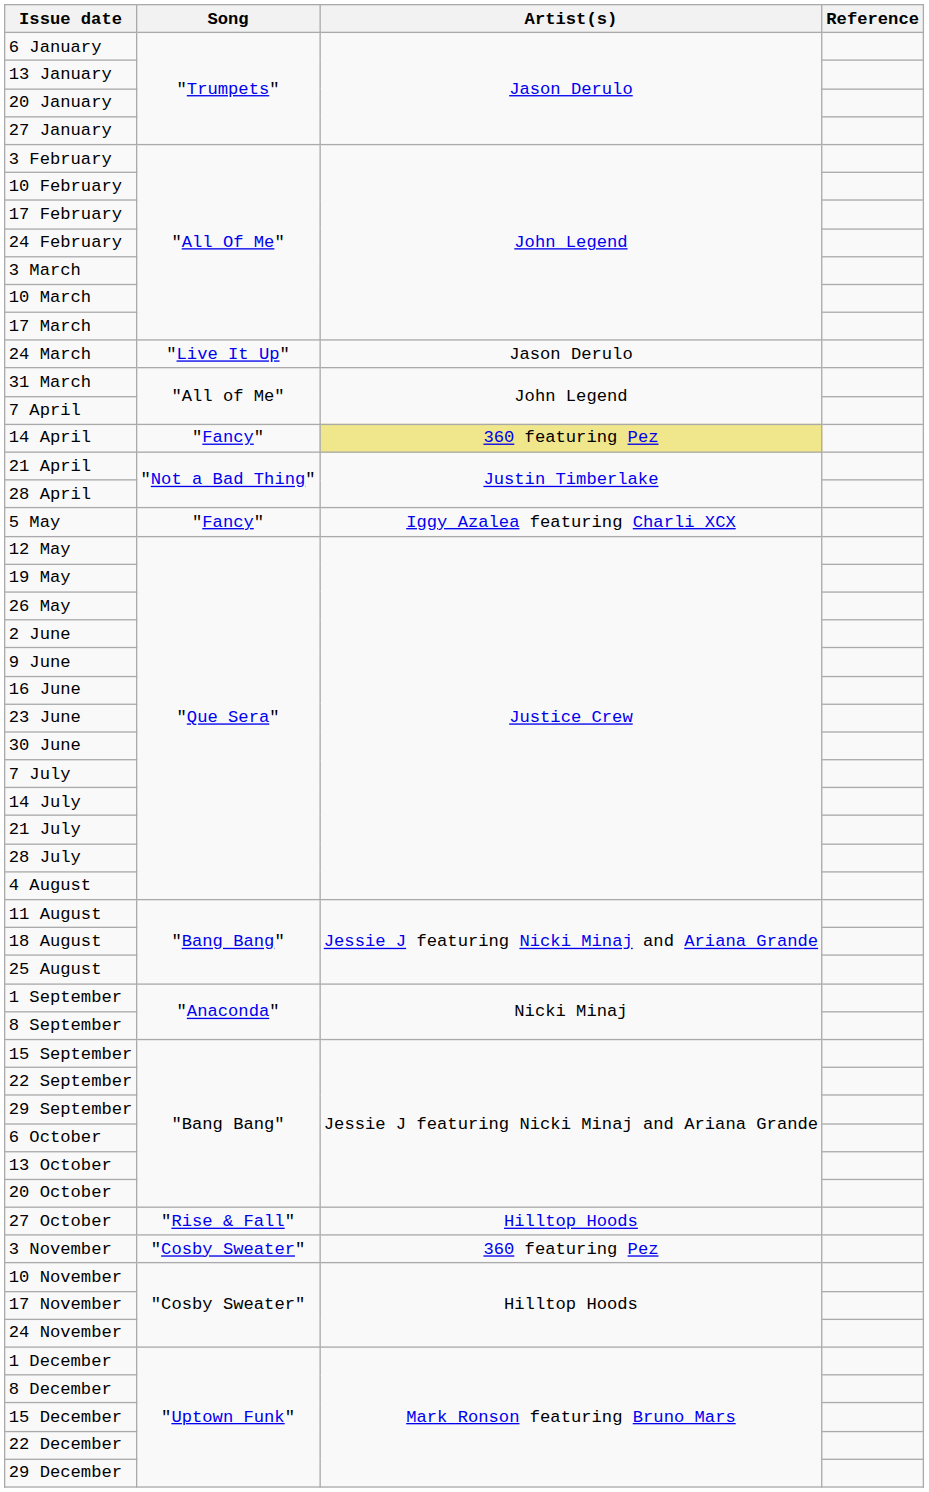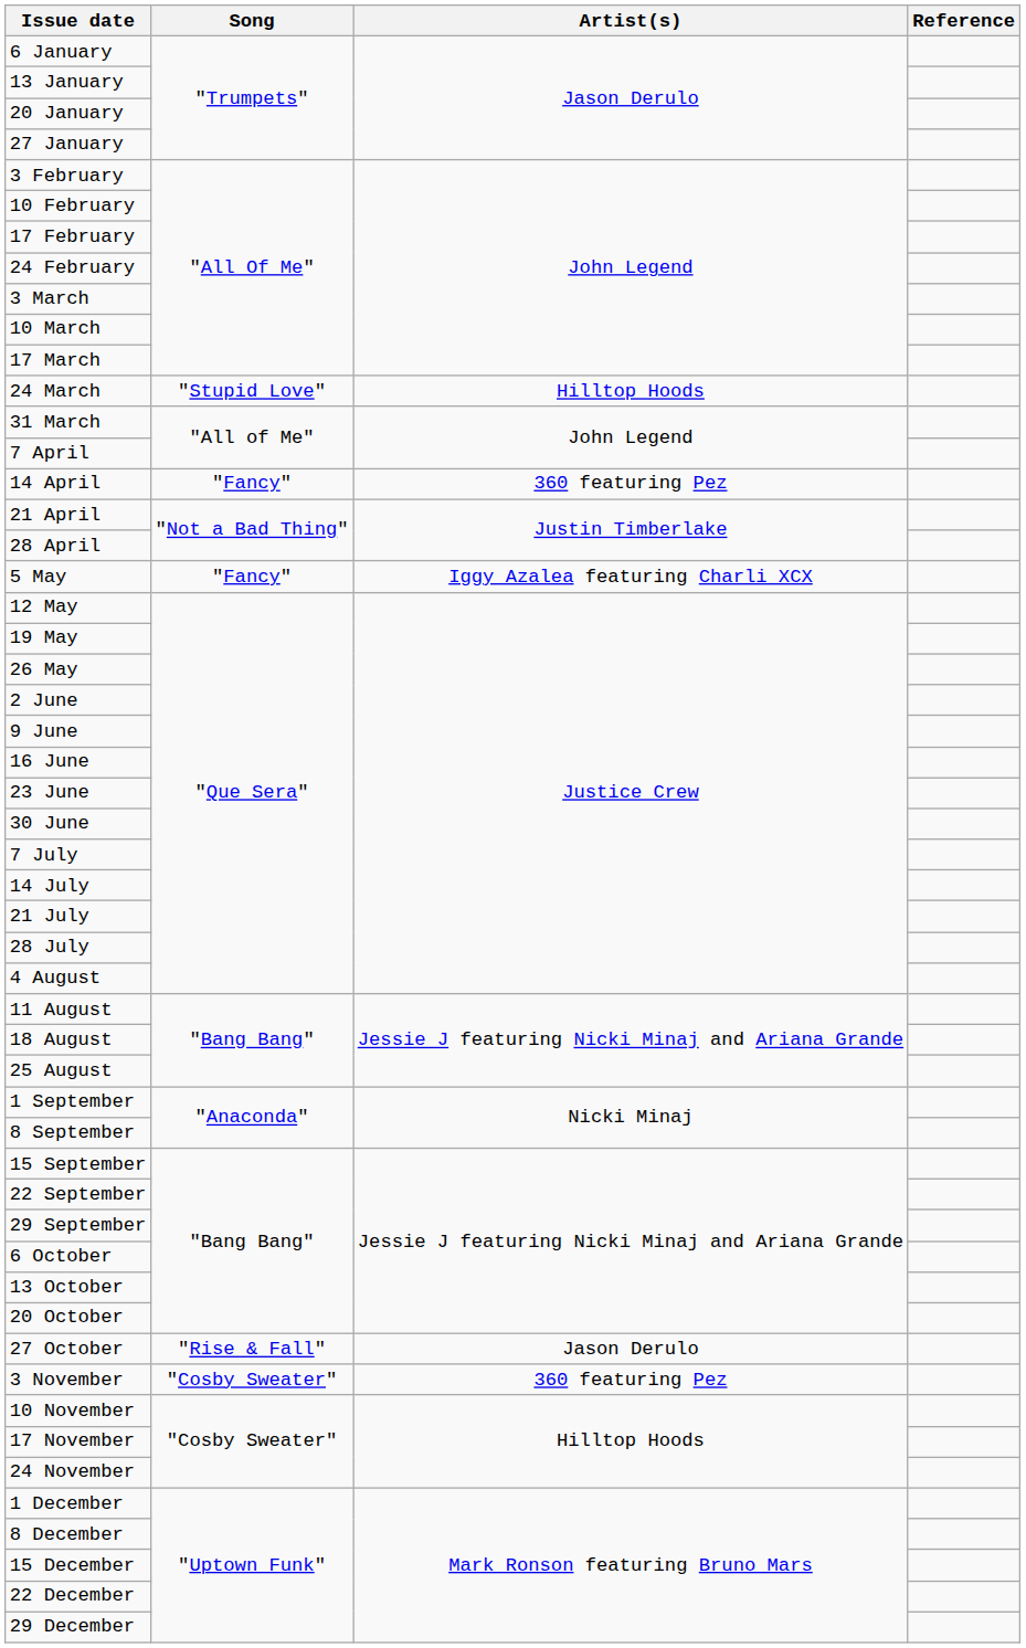 <table class="wikitable">
 <tr>
 <th>Issue date</th>
 <th>Song</th>
 <th>Artist(s)</th>
 <th>Reference</th>
 </tr>
 <tr>
 <td align="left">6 January</td>
 <td align="center" rowspan="4">"<a href='#'>Trumpets</a>"</td>
 <td align="center" rowspan="4"><a href='#'>Jason Derulo</a></td>
 <td align="center"></td>
 </tr>
 <tr>
 <td align="left">13 January</td>
 <td align="center"></td>
 </tr>
 <tr>
 <td align="left">20 January</td>
 <td align="center"></td>
 </tr>
 <tr>
 <td align="left">27 January</td>
 <td align="center"></td>
 </tr>
 <tr>
 <td align="left">3 February</td>
 <td align="center" rowspan="7">"<a href='#'>All Of Me</a>"</td>
 <td align="center" rowspan="7"><a href='#'>John Legend</a></td>
 <td align="center"></td>
 </tr>
 <tr>
 <td align="left">10 February</td>
 <td align="center"></td>
 </tr>
 <tr>
 <td align="left">17 February</td>
 <td align="center"></td>
 </tr>
 <tr>
 <td align="left">24 February</td>
 <td align="center"></td>
 </tr>
 <tr>
 <td align="left">3 March</td>
 <td align="center"></td>
 </tr>
 <tr>
 <td align="left">10 March</td>
 <td align="center"></td>
 </tr>
 <tr>
 <td align="left">17 March</td>
 <td align="center"></td>
 </tr>
 <tr>
 <td align="left">24 March</td>
-<td align="center">"<a href='#'>Live It Up</a>"</td>
-<td align="center">Jason Derulo</td>
+<td align="center">"<a href='#'>Stupid Love</a>"</td>
+<td align="center"><a href='#'>Hilltop Hoods</a></td>
 <td align="center"></td>
 </tr>
 <tr>
 <td align="left">31 March</td>
 <td align="center" rowspan="2">"All of Me"</td>
 <td align="center" rowspan="2">John Legend</td>
 <td align="center"></td>
 </tr>
 <tr>
 <td align="left">7 April</td>
 <td align="center"></td>
 </tr>
 <tr>
 <td align="left">14 April</td>
 <td align="center">"<a href='#'>Fancy</a>"</td>
-<td align="center" style="background: khaki;"><a href='#'>360</a> featuring <a href='#'>Pez</a></td>
+<td align="center"><a href='#'>360</a> featuring <a href='#'>Pez</a></td>
 <td align="center"></td>
 </tr>
 <tr>
 <td align="left">21 April</td>
 <td align="center" rowspan="2">"<a href='#'>Not a Bad Thing</a>"</td>
 <td align="center" rowspan="2"><a href='#'>Justin Timberlake</a></td>
 <td align="center"></td>
 </tr>
 <tr>
 <td align="left">28 April</td>
 <td align="center"></td>
 </tr>
 <tr>
 <td align="left">5 May</td>
 <td align="center">"<a href='#'>Fancy</a>"</td>
 <td align="center"><a href='#'>Iggy Azalea</a> featuring <a href='#'>Charli XCX</a></td>
 <td align="center"></td>
 </tr>
 <tr>
 <td align="left">12 May</td>
 <td align="center" rowspan="13">"<a href='#'>Que Sera</a>"</td>
 <td align="center" rowspan="13"><a href='#'>Justice Crew</a></td>
 <td align="center"></td>
 </tr>
 <tr>
 <td align="left">19 May</td>
 <td align="center"></td>
 </tr>
 <tr>
 <td align="left">26 May</td>
 <td align="center"></td>
 </tr>
 <tr>
 <td align="left">2 June</td>
 <td align="center"></td>
 </tr>
 <tr>
 <td align="left">9 June</td>
 <td align="center"></td>
 </tr>
 <tr>
 <td align="left">16 June</td>
 <td align="center"></td>
 </tr>
 <tr>
 <td align="left">23 June</td>
 <td align="center"></td>
 </tr>
 <tr>
 <td align="left">30 June</td>
 <td align="center"></td>
 </tr>
 <tr>
 <td align="left">7 July</td>
 <td align="center"></td>
 </tr>
 <tr>
 <td align="left">14 July</td>
 <td align="center"></td>
 </tr>
 <tr>
 <td align="left">21 July</td>
 <td align="center"></td>
 </tr>
 <tr>
 <td align="left">28 July</td>
 <td align="center"></td>
 </tr>
 <tr>
 <td align="left">4 August</td>
 <td align="center"></td>
 </tr>
 <tr>
 <td align="left">11 August</td>
 <td align="center" rowspan="3">"<a href='#'>Bang Bang</a>"</td>
 <td align="center" rowspan="3"><a href='#'>Jessie J</a> featuring <a href='#'>Nicki Minaj</a> and <a href='#'>Ariana Grande</a></td>
 <td align="center"></td>
 </tr>
 <tr>
 <td align="left">18 August</td>
 <td align="center"></td>
 </tr>
 <tr>
 <td align="left">25 August</td>
 <td align="center"></td>
 </tr>
 <tr>
 <td align="left">1 September</td>
 <td align="center" rowspan="2">"<a href='#'>Anaconda</a>"</td>
 <td align="center" rowspan="2">Nicki Minaj</td>
 <td align="center"></td>
 </tr>
 <tr>
 <td align="left">8 September</td>
 <td align="center"></td>
 </tr>
 <tr>
 <td align="left">15 September</td>
 <td align="center" rowspan="6">"Bang Bang"</td>
 <td align="center" rowspan="6">Jessie J featuring Nicki Minaj and Ariana Grande</td>
 <td align="center"></td>
 </tr>
 <tr>
 <td align="left">22 September</td>
 <td align="center"></td>
 </tr>
 <tr>
 <td align="left">29 September</td>
 <td align="center"></td>
 </tr>
 <tr>
 <td align="left">6 October</td>
 <td align="center"></td>
 </tr>
 <tr>
 <td align="left">13 October</td>
 <td align="center"></td>
 </tr>
 <tr>
 <td align="left">20 October</td>
 <td align="center"></td>
 </tr>
 <tr>
 <td align="left">27 October</td>
 <td align="center">"<a href='#'>Rise & Fall</a>"</td>
-<td align="center"><a href='#'>Hilltop Hoods</a></td>
+<td align="center">Jason Derulo</td>
 <td align="center"></td>
 </tr>
 <tr>
 <td align="left">3 November</td>
 <td align="center">"<a href='#'>Cosby Sweater</a>"</td>
 <td align="center"><a href='#'>360</a> featuring <a href='#'>Pez</a></td>
 <td align="center"></td>
 </tr>
 <tr>
 <td align="left">10 November</td>
 <td align="center" rowspan="3">"Cosby Sweater"</td>
 <td align="center" rowspan="3">Hilltop Hoods</td>
 <td align="center"></td>
 </tr>
 <tr>
 <td align="left">17 November</td>
 <td align="center"></td>
 </tr>
 <tr>
 <td align="left">24 November</td>
 <td align="center"></td>
 </tr>
 <tr>
 <td align="left">1 December</td>
 <td align="center" rowspan="5">"<a href='#'>Uptown Funk</a>"</td>
 <td align="center" rowspan="5"><a href='#'>Mark Ronson</a> featuring <a href='#'>Bruno Mars</a></td>
 <td align="center"></td>
 </tr>
 <tr>
 <td align="left">8 December</td>
 <td align="center"></td>
 </tr>
 <tr>
 <td align="left">15 December</td>
 <td align="center"></td>
 </tr>
 <tr>
 <td align="left">22 December</td>
 <td align="center"></td>
 </tr>
 <tr>
 <td align="left">29 December</td>
 <td align="center"></td>
 </tr>
 </table>
